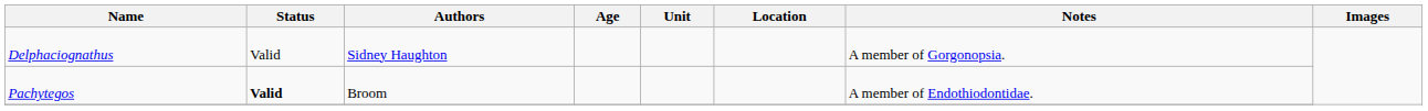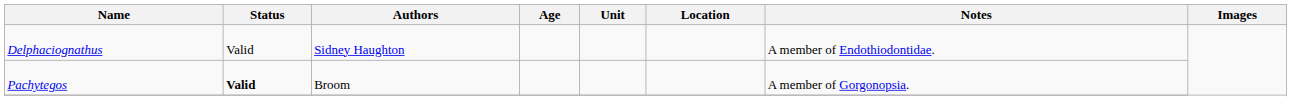 <table class="wikitable sortable" align="center" width="100%">
 <tr>
 <th>Name</th>
 <th>Status</th>
 <th>Authors</th>
 <th>Age</th>
 <th>Unit</th>
 <th>Location</th>
 <th width="33%" class="unsortable">Notes</th>
 <th class="unsortable">Images</th>
 </tr>
 <tr>
 <td><br><em><a href='#'>Delphaciognathus</a></em></td>
 <td><br>Valid</td>
 <td><br><a href='#'>Sidney Haughton</a></td>
 <td></td>
 <td></td>
 <td></td>
-<td><br>A member of <a href='#'>Gorgonopsia</a>.</td>
+<td><br>A member of <a href='#'>Endothiodontidae</a>.</td>
 <td rowspan="96"><br></td>
 </tr>
 <tr>
 <td><br><em><a href='#'>Pachytegos</a></em></td>
 <td><strong><br>Valid</strong></td>
 <td><br>Broom</td>
 <td></td>
 <td></td>
 <td></td>
-<td><br>A member of <a href='#'>Endothiodontidae</a>.</td>
+<td><br>A member of <a href='#'>Gorgonopsia</a>.</td>
 </tr>
 <tr>
 </tr>
 </table>
